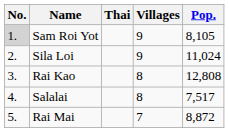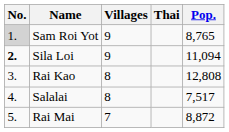 <table class="wikitable sortable">
 <tr>
 <th>No.</th>
 <th>Name</th>
+<th>Villages</th>
 <th>Thai</th>
-<th>Villages</th>
 <th><a href='#'>Pop.</a></th>
 </tr>
 <tr>
 <td style="background: lightgrey;">1.</td>
 <td>Sam Roi Yot</td>
+<td>9</td>
 <td></td>
-<td>9</td>
-<td>8,105</td>
+<td>8,765</td>
 </tr>
 <tr>
-<td>2.</td>
+<td><strong>2.</strong></td>
 <td>Sila Loi</td>
+<td>9</td>
 <td></td>
-<td>9</td>
-<td>11,024</td>
+<td>11,094</td>
 </tr>
 <tr>
 <td>3.</td>
 <td>Rai Kao</td>
+<td>8</td>
 <td></td>
-<td>8</td>
 <td>12,808</td>
 </tr>
 <tr>
 <td>4.</td>
 <td>Salalai</td>
+<td>8</td>
 <td></td>
-<td>8</td>
 <td>7,517</td>
 </tr>
 <tr>
 <td>5.</td>
 <td>Rai Mai</td>
+<td>7</td>
 <td></td>
-<td>7</td>
 <td>8,872</td>
 </tr>
 </table>
